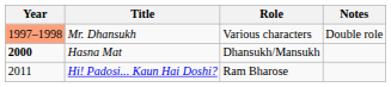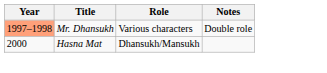 <table class="wikitable sortable">
 <tr>
 <th>Year</th>
 <th>Title</th>
 <th>Role</th>
 <th>Notes</th>
 </tr>
 <tr>
 <td style="background: lightsalmon;">1997–1998</td>
 <td><em>Mr. Dhansukh</em></td>
 <td>Various characters</td>
 <td>Double role</td>
 </tr>
 <tr>
-<td><strong>2000</strong></td>
+<td>2000</td>
 <td><em>Hasna Mat</em></td>
 <td>Dhansukh/Mansukh</td>
 <td></td>
 </tr>
-<tr>
-<td>2011</td>
-<td><em><a href='#'>Hi! Padosi... Kaun Hai Doshi?</a></em></td>
-<td>Ram Bharose</td>
-<td></td>
-</tr>
 </table>
